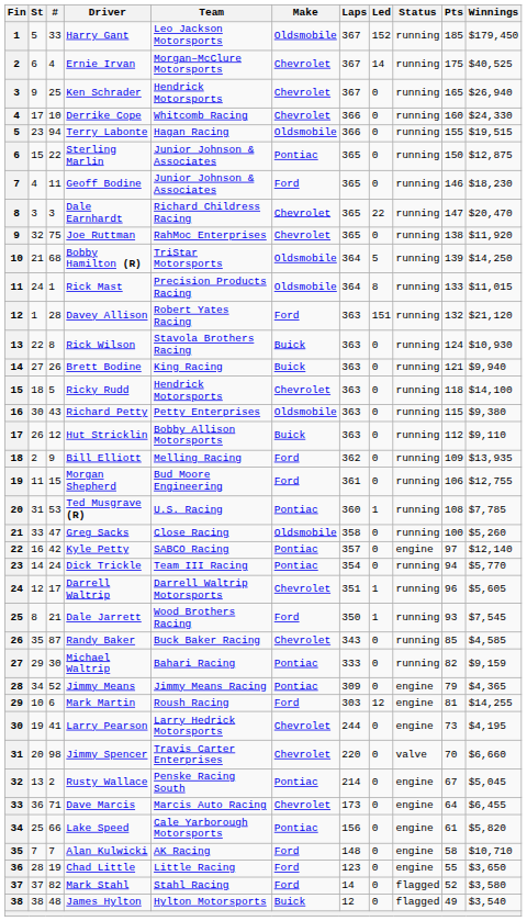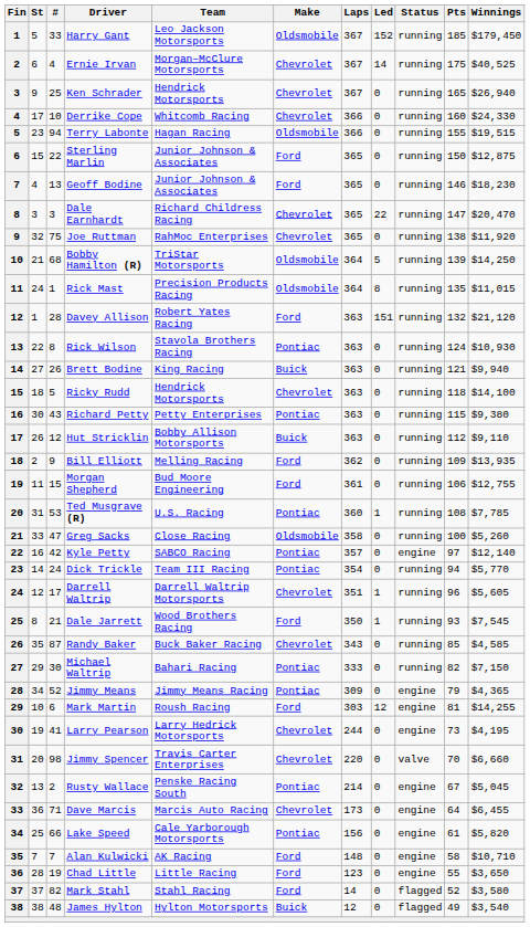 <table class="wikitable" style="font-size:95%">
 <tr>
 <th>Fin</th>
 <th>St</th>
 <th>#</th>
 <th>Driver</th>
 <th>Team</th>
 <th>Make</th>
 <th>Laps</th>
 <th>Led</th>
 <th>Status</th>
 <th>Pts</th>
 <th>Winnings</th>
 </tr>
 <tr>
 <th>1</th>
 <td>5</td>
 <td>33</td>
 <td><a href='#'>Harry Gant</a></td>
 <td><a href='#'>Leo Jackson Motorsports</a></td>
 <td><a href='#'>Oldsmobile</a></td>
 <td>367</td>
 <td>152</td>
 <td>running</td>
 <td>185</td>
 <td>$179,450</td>
 </tr>
 <tr>
 <th>2</th>
 <td>6</td>
 <td>4</td>
 <td><a href='#'>Ernie Irvan</a></td>
 <td><a href='#'>Morgan–McClure Motorsports</a></td>
 <td><a href='#'>Chevrolet</a></td>
 <td>367</td>
 <td>14</td>
 <td>running</td>
 <td>175</td>
 <td>$40,525</td>
 </tr>
 <tr>
 <th>3</th>
 <td>9</td>
 <td>25</td>
 <td><a href='#'>Ken Schrader</a></td>
 <td><a href='#'>Hendrick Motorsports</a></td>
 <td><a href='#'>Chevrolet</a></td>
 <td>367</td>
 <td>0</td>
 <td>running</td>
 <td>165</td>
 <td>$26,940</td>
 </tr>
 <tr>
 <th>4</th>
 <td>17</td>
 <td>10</td>
 <td><a href='#'>Derrike Cope</a></td>
 <td><a href='#'>Whitcomb Racing</a></td>
 <td><a href='#'>Chevrolet</a></td>
 <td>366</td>
 <td>0</td>
 <td>running</td>
 <td>160</td>
 <td>$24,330</td>
 </tr>
 <tr>
 <th>5</th>
 <td>23</td>
 <td>94</td>
 <td><a href='#'>Terry Labonte</a></td>
 <td><a href='#'>Hagan Racing</a></td>
 <td><a href='#'>Oldsmobile</a></td>
 <td>366</td>
 <td>0</td>
 <td>running</td>
 <td>155</td>
 <td>$19,515</td>
 </tr>
 <tr>
 <th>6</th>
 <td>15</td>
 <td>22</td>
 <td><a href='#'>Sterling Marlin</a></td>
 <td><a href='#'>Junior Johnson & Associates</a></td>
-<td><a href='#'>Pontiac</a></td>
+<td><a href='#'>Ford</a></td>
 <td>365</td>
 <td>0</td>
 <td>running</td>
 <td>150</td>
 <td>$12,875</td>
 </tr>
 <tr>
 <th>7</th>
 <td>4</td>
-<td>11</td>
+<td>13</td>
 <td><a href='#'>Geoff Bodine</a></td>
 <td><a href='#'>Junior Johnson & Associates</a></td>
 <td><a href='#'>Ford</a></td>
 <td>365</td>
 <td>0</td>
 <td>running</td>
 <td>146</td>
 <td>$18,230</td>
 </tr>
 <tr>
 <th>8</th>
 <td>3</td>
 <td>3</td>
 <td><a href='#'>Dale Earnhardt</a></td>
 <td><a href='#'>Richard Childress Racing</a></td>
 <td><a href='#'>Chevrolet</a></td>
 <td>365</td>
 <td>22</td>
 <td>running</td>
 <td>147</td>
 <td>$20,470</td>
 </tr>
 <tr>
 <th>9</th>
 <td>32</td>
 <td>75</td>
 <td><a href='#'>Joe Ruttman</a></td>
 <td><a href='#'>RahMoc Enterprises</a></td>
 <td><a href='#'>Chevrolet</a></td>
 <td>365</td>
 <td>0</td>
 <td>running</td>
 <td>138</td>
 <td>$11,920</td>
 </tr>
 <tr>
 <th>10</th>
 <td>21</td>
 <td>68</td>
 <td><a href='#'>Bobby Hamilton</a> <strong>(R)</strong></td>
 <td><a href='#'>TriStar Motorsports</a></td>
 <td><a href='#'>Oldsmobile</a></td>
 <td>364</td>
 <td>5</td>
 <td>running</td>
 <td>139</td>
 <td>$14,250</td>
 </tr>
 <tr>
 <th>11</th>
 <td>24</td>
 <td>1</td>
 <td><a href='#'>Rick Mast</a></td>
 <td><a href='#'>Precision Products Racing</a></td>
 <td><a href='#'>Oldsmobile</a></td>
 <td>364</td>
 <td>8</td>
 <td>running</td>
-<td>133</td>
+<td>135</td>
 <td>$11,015</td>
 </tr>
 <tr>
 <th>12</th>
 <td>1</td>
 <td>28</td>
 <td><a href='#'>Davey Allison</a></td>
 <td><a href='#'>Robert Yates Racing</a></td>
 <td><a href='#'>Ford</a></td>
 <td>363</td>
 <td>151</td>
 <td>running</td>
 <td>132</td>
 <td>$21,120</td>
 </tr>
 <tr>
 <th>13</th>
 <td>22</td>
 <td>8</td>
 <td><a href='#'>Rick Wilson</a></td>
 <td><a href='#'>Stavola Brothers Racing</a></td>
-<td><a href='#'>Buick</a></td>
+<td><a href='#'>Pontiac</a></td>
 <td>363</td>
 <td>0</td>
 <td>running</td>
 <td>124</td>
 <td>$10,930</td>
 </tr>
 <tr>
 <th>14</th>
 <td>27</td>
 <td>26</td>
 <td><a href='#'>Brett Bodine</a></td>
 <td><a href='#'>King Racing</a></td>
 <td><a href='#'>Buick</a></td>
 <td>363</td>
 <td>0</td>
 <td>running</td>
 <td>121</td>
 <td>$9,940</td>
 </tr>
 <tr>
 <th>15</th>
 <td>18</td>
 <td>5</td>
 <td><a href='#'>Ricky Rudd</a></td>
 <td><a href='#'>Hendrick Motorsports</a></td>
 <td><a href='#'>Chevrolet</a></td>
 <td>363</td>
 <td>0</td>
 <td>running</td>
 <td>118</td>
 <td>$14,100</td>
 </tr>
 <tr>
 <th>16</th>
 <td>30</td>
 <td>43</td>
 <td><a href='#'>Richard Petty</a></td>
 <td><a href='#'>Petty Enterprises</a></td>
-<td><a href='#'>Oldsmobile</a></td>
+<td><a href='#'>Pontiac</a></td>
 <td>363</td>
 <td>0</td>
 <td>running</td>
 <td>115</td>
 <td>$9,380</td>
 </tr>
 <tr>
 <th>17</th>
 <td>26</td>
 <td>12</td>
 <td><a href='#'>Hut Stricklin</a></td>
 <td><a href='#'>Bobby Allison Motorsports</a></td>
 <td><a href='#'>Buick</a></td>
 <td>363</td>
 <td>0</td>
 <td>running</td>
 <td>112</td>
 <td>$9,110</td>
 </tr>
 <tr>
 <th>18</th>
 <td>2</td>
 <td>9</td>
 <td><a href='#'>Bill Elliott</a></td>
 <td><a href='#'>Melling Racing</a></td>
 <td><a href='#'>Ford</a></td>
 <td>362</td>
 <td>0</td>
 <td>running</td>
 <td>109</td>
 <td>$13,935</td>
 </tr>
 <tr>
 <th>19</th>
 <td>11</td>
 <td>15</td>
 <td><a href='#'>Morgan Shepherd</a></td>
 <td><a href='#'>Bud Moore Engineering</a></td>
 <td><a href='#'>Ford</a></td>
 <td>361</td>
 <td>0</td>
 <td>running</td>
 <td>106</td>
 <td>$12,755</td>
 </tr>
 <tr>
 <th>20</th>
 <td>31</td>
 <td>53</td>
 <td><a href='#'>Ted Musgrave</a> <strong>(R)</strong></td>
 <td><a href='#'>U.S. Racing</a></td>
 <td><a href='#'>Pontiac</a></td>
 <td>360</td>
 <td>1</td>
 <td>running</td>
 <td>108</td>
 <td>$7,785</td>
 </tr>
 <tr>
 <th>21</th>
 <td>33</td>
 <td>47</td>
 <td><a href='#'>Greg Sacks</a></td>
 <td><a href='#'>Close Racing</a></td>
 <td><a href='#'>Oldsmobile</a></td>
 <td>358</td>
 <td>0</td>
 <td>running</td>
 <td>100</td>
 <td>$5,260</td>
 </tr>
 <tr>
 <th>22</th>
 <td>16</td>
 <td>42</td>
 <td><a href='#'>Kyle Petty</a></td>
 <td><a href='#'>SABCO Racing</a></td>
 <td><a href='#'>Pontiac</a></td>
 <td>357</td>
 <td>0</td>
 <td>engine</td>
 <td>97</td>
 <td>$12,140</td>
 </tr>
 <tr>
 <th>23</th>
 <td>14</td>
 <td>24</td>
 <td><a href='#'>Dick Trickle</a></td>
 <td><a href='#'>Team III Racing</a></td>
 <td><a href='#'>Pontiac</a></td>
 <td>354</td>
 <td>0</td>
 <td>running</td>
 <td>94</td>
 <td>$5,770</td>
 </tr>
 <tr>
 <th>24</th>
 <td>12</td>
 <td>17</td>
 <td><a href='#'>Darrell Waltrip</a></td>
 <td><a href='#'>Darrell Waltrip Motorsports</a></td>
 <td><a href='#'>Chevrolet</a></td>
 <td>351</td>
 <td>1</td>
 <td>running</td>
 <td>96</td>
 <td>$5,605</td>
 </tr>
 <tr>
 <th>25</th>
 <td>8</td>
 <td>21</td>
 <td><a href='#'>Dale Jarrett</a></td>
 <td><a href='#'>Wood Brothers Racing</a></td>
 <td><a href='#'>Ford</a></td>
 <td>350</td>
 <td>1</td>
 <td>running</td>
 <td>93</td>
 <td>$7,545</td>
 </tr>
 <tr>
 <th>26</th>
 <td>35</td>
 <td>87</td>
 <td><a href='#'>Randy Baker</a></td>
 <td><a href='#'>Buck Baker Racing</a></td>
 <td><a href='#'>Chevrolet</a></td>
 <td>343</td>
 <td>0</td>
 <td>running</td>
 <td>85</td>
 <td>$4,585</td>
 </tr>
 <tr>
 <th>27</th>
 <td>29</td>
 <td>30</td>
 <td><a href='#'>Michael Waltrip</a></td>
 <td><a href='#'>Bahari Racing</a></td>
 <td><a href='#'>Pontiac</a></td>
 <td>333</td>
 <td>0</td>
 <td>running</td>
 <td>82</td>
-<td>$9,159</td>
+<td>$7,150</td>
 </tr>
 <tr>
 <th>28</th>
 <td>34</td>
 <td>52</td>
 <td><a href='#'>Jimmy Means</a></td>
 <td><a href='#'>Jimmy Means Racing</a></td>
 <td><a href='#'>Pontiac</a></td>
 <td>309</td>
 <td>0</td>
 <td>engine</td>
 <td>79</td>
 <td>$4,365</td>
 </tr>
 <tr>
 <th>29</th>
 <td>10</td>
 <td>6</td>
 <td><a href='#'>Mark Martin</a></td>
 <td><a href='#'>Roush Racing</a></td>
 <td><a href='#'>Ford</a></td>
 <td>303</td>
 <td>12</td>
 <td>engine</td>
 <td>81</td>
 <td>$14,255</td>
 </tr>
 <tr>
 <th>30</th>
 <td>19</td>
 <td>41</td>
 <td><a href='#'>Larry Pearson</a></td>
 <td><a href='#'>Larry Hedrick Motorsports</a></td>
 <td><a href='#'>Chevrolet</a></td>
 <td>244</td>
 <td>0</td>
 <td>engine</td>
 <td>73</td>
 <td>$4,195</td>
 </tr>
 <tr>
 <th>31</th>
 <td>20</td>
 <td>98</td>
 <td><a href='#'>Jimmy Spencer</a></td>
 <td><a href='#'>Travis Carter Enterprises</a></td>
 <td><a href='#'>Chevrolet</a></td>
 <td>220</td>
 <td>0</td>
 <td>valve</td>
 <td>70</td>
 <td>$6,660</td>
 </tr>
 <tr>
 <th>32</th>
 <td>13</td>
 <td>2</td>
 <td><a href='#'>Rusty Wallace</a></td>
 <td><a href='#'>Penske Racing South</a></td>
 <td><a href='#'>Pontiac</a></td>
 <td>214</td>
 <td>0</td>
 <td>engine</td>
 <td>67</td>
 <td>$5,045</td>
 </tr>
 <tr>
 <th>33</th>
 <td>36</td>
 <td>71</td>
 <td><a href='#'>Dave Marcis</a></td>
 <td><a href='#'>Marcis Auto Racing</a></td>
 <td><a href='#'>Chevrolet</a></td>
 <td>173</td>
 <td>0</td>
 <td>engine</td>
 <td>64</td>
 <td>$6,455</td>
 </tr>
 <tr>
 <th>34</th>
 <td>25</td>
 <td>66</td>
 <td><a href='#'>Lake Speed</a></td>
 <td><a href='#'>Cale Yarborough Motorsports</a></td>
 <td><a href='#'>Pontiac</a></td>
 <td>156</td>
 <td>0</td>
 <td>engine</td>
 <td>61</td>
 <td>$5,820</td>
 </tr>
 <tr>
 <th>35</th>
 <td>7</td>
 <td>7</td>
 <td><a href='#'>Alan Kulwicki</a></td>
 <td><a href='#'>AK Racing</a></td>
 <td><a href='#'>Ford</a></td>
 <td>148</td>
 <td>0</td>
 <td>engine</td>
 <td>58</td>
 <td>$10,710</td>
 </tr>
 <tr>
 <th>36</th>
 <td>28</td>
 <td>19</td>
 <td><a href='#'>Chad Little</a></td>
 <td><a href='#'>Little Racing</a></td>
 <td><a href='#'>Ford</a></td>
 <td>123</td>
 <td>0</td>
 <td>engine</td>
 <td>55</td>
 <td>$3,650</td>
 </tr>
 <tr>
 <th>37</th>
 <td>37</td>
 <td>82</td>
 <td><a href='#'>Mark Stahl</a></td>
 <td><a href='#'>Stahl Racing</a></td>
 <td><a href='#'>Ford</a></td>
 <td>14</td>
 <td>0</td>
 <td>flagged</td>
 <td>52</td>
 <td>$3,580</td>
 </tr>
 <tr>
 <th>38</th>
 <td>38</td>
 <td>48</td>
 <td><a href='#'>James Hylton</a></td>
 <td><a href='#'>Hylton Motorsports</a></td>
 <td><a href='#'>Buick</a></td>
 <td>12</td>
 <td>0</td>
 <td>flagged</td>
 <td>49</td>
 <td>$3,540</td>
 </tr>
 <tr>
 <th colspan="11"></th>
 </tr>
 </table>
